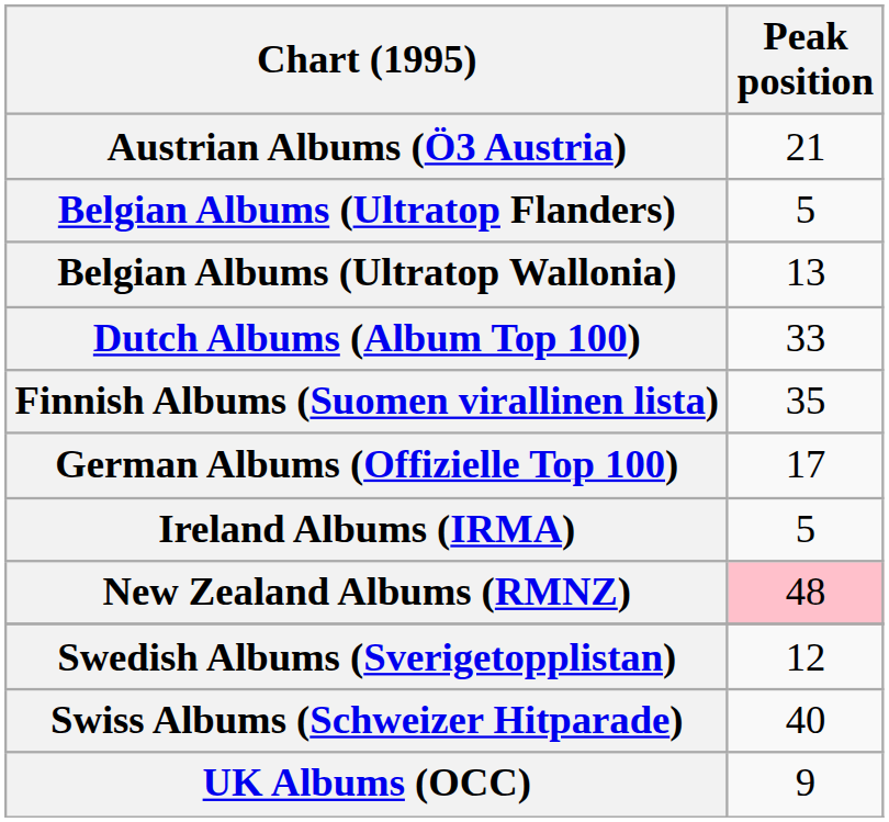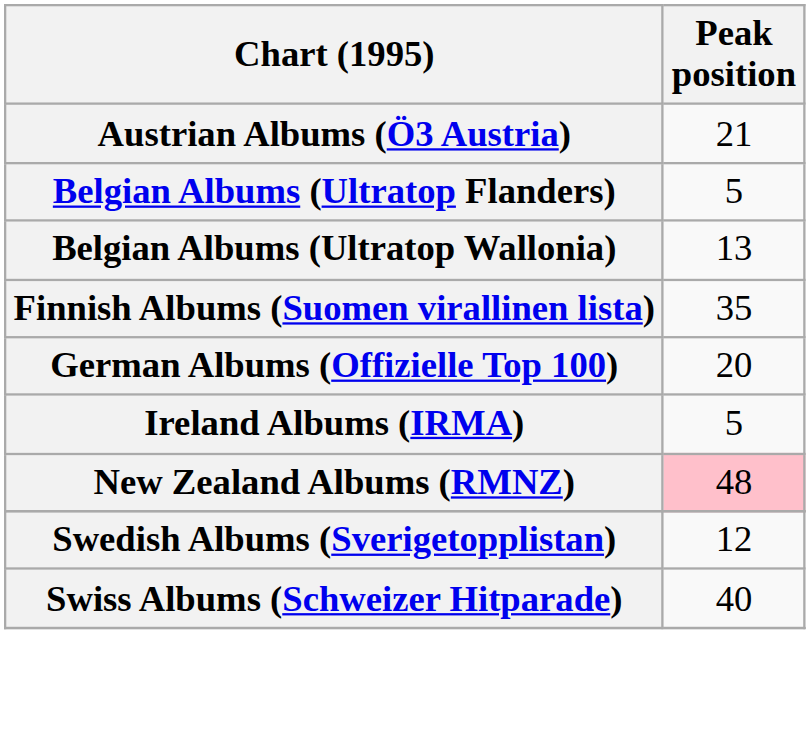 <table class="wikitable sortable plainrowheaders">
 <tr>
 <th scope="col">Chart (1995)</th>
 <th scope="col">Peak<br>position</th>
 </tr>
 <tr>
 <th scope="row">Austrian Albums (<a href='#'>Ö3 Austria</a>)</th>
 <td align="center">21</td>
 </tr>
 <tr>
 <th scope="row"><a href='#'>Belgian Albums</a> (<a href='#'>Ultratop</a> Flanders)</th>
 <td align="center">5</td>
 </tr>
 <tr>
 <th scope="row">Belgian Albums (Ultratop Wallonia)</th>
 <td align="center">13</td>
 </tr>
 <tr>
-<th scope="row"><a href='#'>Dutch Albums</a> (<a href='#'>Album Top 100</a>)</th>
-<td align="center">33</td>
-</tr>
-<tr>
 <th scope="row">Finnish Albums (<a href='#'>Suomen virallinen lista</a>)</th>
 <td align="center">35</td>
 </tr>
 <tr>
 <th scope="row">German Albums (<a href='#'>Offizielle Top 100</a>)</th>
-<td align="center">17</td>
+<td align="center">20</td>
 </tr>
 <tr>
 <th scope="row">Ireland Albums (<a href='#'>IRMA</a>)</th>
 <td align="center">5</td>
 </tr>
 <tr>
 <th scope="row">New Zealand Albums (<a href='#'>RMNZ</a>)</th>
 <td align="center" style="background: pink;">48</td>
 </tr>
 <tr>
 </tr>
 <tr>
 <th scope="row">Swedish Albums (<a href='#'>Sverigetopplistan</a>)</th>
 <td align="center">12</td>
 </tr>
 <tr>
 <th scope="row">Swiss Albums (<a href='#'>Schweizer Hitparade</a>)</th>
 <td align="center">40</td>
 </tr>
 <tr>
-<th scope="row"><a href='#'>UK Albums</a> (OCC)</th>
-<td align="center">9</td>
-</tr>
-<tr>
 </tr>
 </table>
